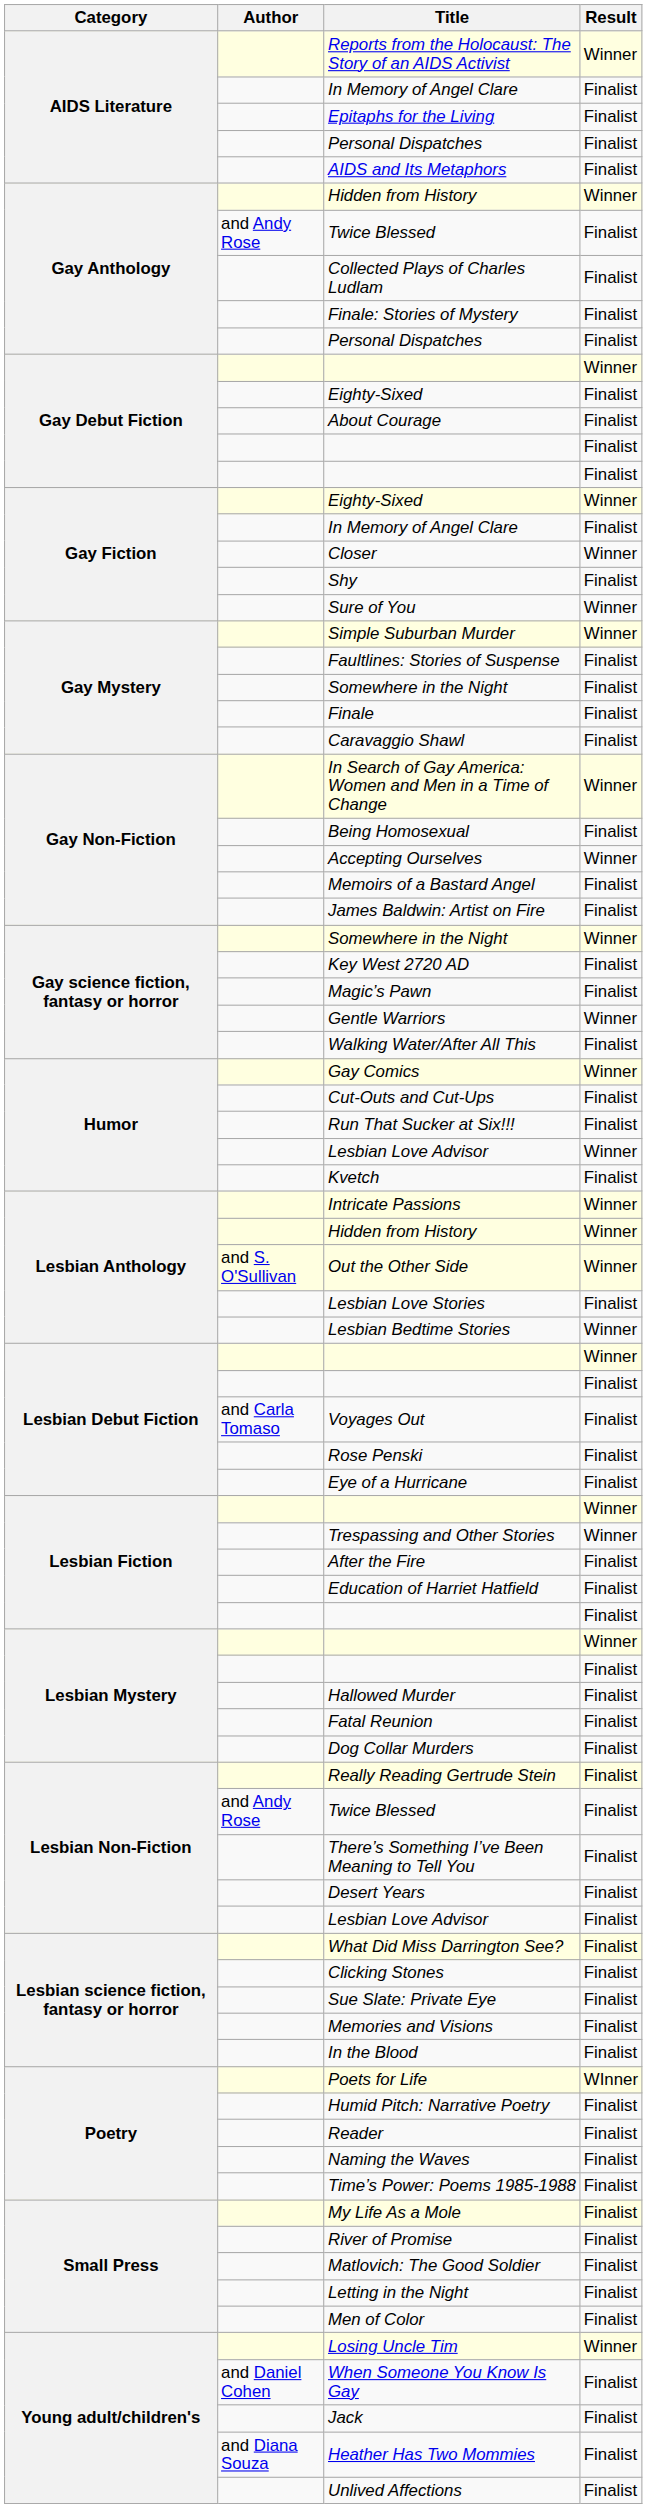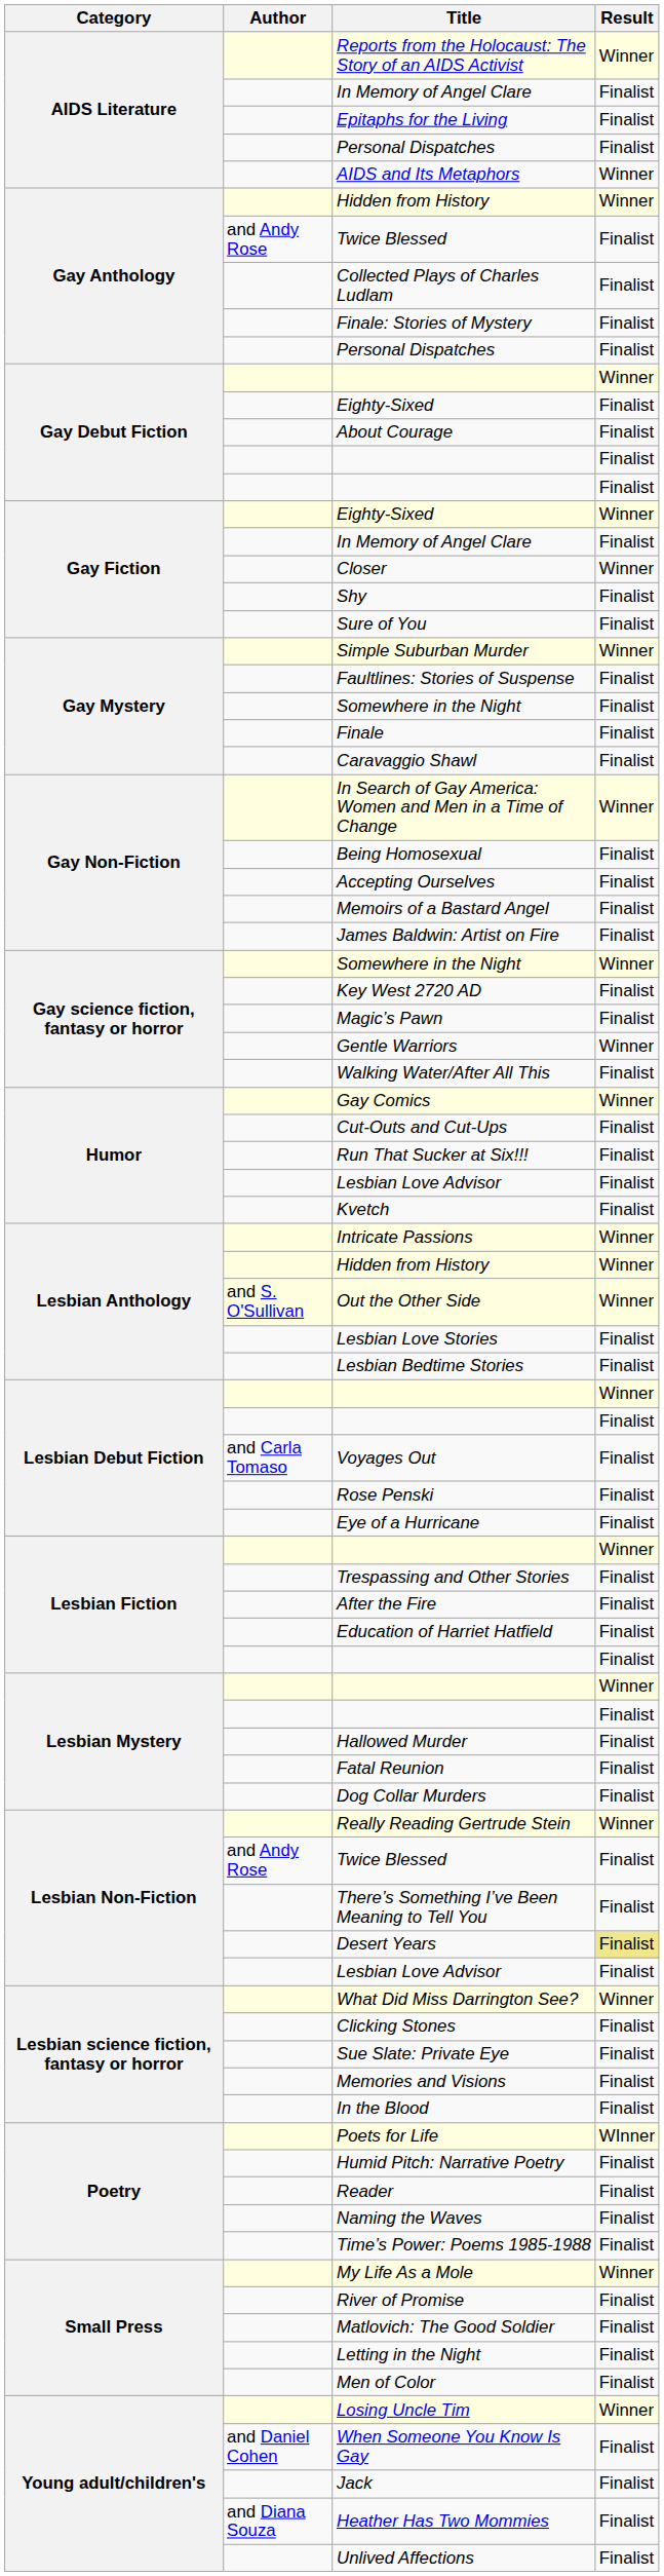 <table class="wikitable">
 <tr>
 <th>Category</th>
 <th>Author</th>
 <th>Title</th>
 <th>Result</th>
 </tr>
 <tr style=background:lightyellow>
 <th rowspan="5">AIDS Literature</th>
 <td></td>
 <td><em><a href='#'>Reports from the Holocaust: The Story of an AIDS Activist</a></em></td>
 <td>Winner</td>
 </tr>
 <tr>
 <td></td>
 <td><em>In Memory of Angel Clare</em></td>
 <td>Finalist</td>
 </tr>
 <tr>
 <td></td>
 <td><em><a href='#'>Epitaphs for the Living</a></em></td>
 <td>Finalist</td>
 </tr>
 <tr>
 <td></td>
 <td><em>Personal Dispatches</em></td>
 <td>Finalist</td>
 </tr>
 <tr>
 <td></td>
 <td><em><a href='#'>AIDS and Its Metaphors</a></em></td>
-<td>Finalist</td>
+<td>Winner</td>
 </tr>
 <tr style=background:lightyellow>
 <th rowspan="5">Gay Anthology</th>
 <td></td>
 <td><em>Hidden from History</em></td>
 <td>Winner</td>
 </tr>
 <tr>
 <td> and <a href='#'>Andy Rose</a></td>
 <td><em>Twice Blessed</em></td>
 <td>Finalist</td>
 </tr>
 <tr>
 <td></td>
 <td><em>Collected Plays of Charles Ludlam</em></td>
 <td>Finalist</td>
 </tr>
 <tr>
 <td></td>
 <td><em>Finale: Stories of Mystery</em></td>
 <td>Finalist</td>
 </tr>
 <tr>
 <td></td>
 <td><em>Personal Dispatches</em></td>
 <td>Finalist</td>
 </tr>
 <tr style=background:lightyellow>
 <th rowspan="5">Gay Debut Fiction</th>
 <td></td>
 <td><em></em></td>
 <td>Winner</td>
 </tr>
 <tr>
 <td></td>
 <td><em>Eighty-Sixed</em></td>
 <td>Finalist</td>
 </tr>
 <tr>
 <td></td>
 <td><em>About Courage</em></td>
 <td>Finalist</td>
 </tr>
 <tr>
 <td></td>
 <td><em></em></td>
 <td>Finalist</td>
 </tr>
 <tr>
 <td></td>
 <td><em></em></td>
 <td>Finalist</td>
 </tr>
 <tr style=background:lightyellow>
 <th rowspan="5">Gay Fiction</th>
 <td></td>
 <td><em>Eighty-Sixed</em></td>
 <td>Winner</td>
 </tr>
 <tr>
 <td></td>
 <td><em>In Memory of Angel Clare</em></td>
 <td>Finalist</td>
 </tr>
 <tr>
 <td></td>
 <td><em>Closer</em></td>
 <td>Winner</td>
 </tr>
 <tr>
 <td></td>
 <td><em>Shy</em></td>
 <td>Finalist</td>
 </tr>
 <tr>
 <td></td>
 <td><em>Sure of You</em></td>
-<td>Winner</td>
+<td>Finalist</td>
 </tr>
 <tr style=background:lightyellow>
 <th rowspan="5">Gay Mystery</th>
 <td></td>
 <td><em>Simple Suburban Murder</em></td>
 <td>Winner</td>
 </tr>
 <tr>
 <td></td>
 <td><em>Faultlines: Stories of Suspense</em></td>
 <td>Finalist</td>
 </tr>
 <tr>
 <td></td>
 <td><em>Somewhere in the Night</em></td>
 <td>Finalist</td>
 </tr>
 <tr>
 <td></td>
 <td><em>Finale</em></td>
 <td>Finalist</td>
 </tr>
 <tr>
 <td></td>
 <td><em>Caravaggio Shawl</em></td>
 <td>Finalist</td>
 </tr>
 <tr style=background:lightyellow>
 <th rowspan="5">Gay Non-Fiction</th>
 <td></td>
 <td><em>In Search of Gay America: Women and Men in a Time of Change</em></td>
 <td>Winner</td>
 </tr>
 <tr>
 <td></td>
 <td><em>Being Homosexual</em></td>
 <td>Finalist</td>
 </tr>
 <tr>
 <td></td>
 <td><em>Accepting Ourselves</em></td>
-<td>Winner</td>
+<td>Finalist</td>
 </tr>
 <tr>
 <td></td>
 <td><em>Memoirs of a Bastard Angel</em></td>
 <td>Finalist</td>
 </tr>
 <tr>
 <td></td>
 <td><em>James Baldwin: Artist on Fire</em></td>
 <td>Finalist</td>
 </tr>
 <tr style=background:lightyellow>
 <th rowspan="5">Gay science fiction, fantasy or horror</th>
 <td></td>
 <td><em>Somewhere in the Night</em></td>
 <td>Winner</td>
 </tr>
 <tr>
 <td></td>
 <td><em>Key West 2720 AD</em></td>
 <td>Finalist</td>
 </tr>
 <tr>
 <td></td>
 <td><em>Magic’s Pawn</em></td>
 <td>Finalist</td>
 </tr>
 <tr>
 <td></td>
 <td><em>Gentle Warriors</em></td>
 <td>Winner</td>
 </tr>
 <tr>
 <td></td>
 <td><em>Walking Water/After All This</em></td>
 <td>Finalist</td>
 </tr>
 <tr style=background:lightyellow>
 <th rowspan="5">Humor</th>
 <td></td>
 <td><em>Gay Comics</em></td>
 <td>Winner</td>
 </tr>
 <tr>
 <td></td>
 <td><em>Cut-Outs and Cut-Ups</em></td>
 <td>Finalist</td>
 </tr>
 <tr>
 <td></td>
 <td><em>Run That Sucker at Six!!!</em></td>
 <td>Finalist</td>
 </tr>
 <tr>
 <td></td>
 <td><em>Lesbian Love Advisor</em></td>
-<td>Winner</td>
+<td>Finalist</td>
 </tr>
 <tr>
 <td></td>
 <td><em>Kvetch</em></td>
 <td>Finalist</td>
 </tr>
 <tr style="background:lightyellow">
 <th rowspan="5">Lesbian Anthology</th>
 <td></td>
 <td><em>Intricate Passions</em></td>
 <td>Winner</td>
 </tr>
 <tr style="background:lightyellow">
 <td></td>
 <td><em>Hidden from History</em></td>
 <td>Winner</td>
 </tr>
 <tr style=background:lightyellow>
 <td> and <a href='#'>S. O'Sullivan</a></td>
 <td><em>Out the Other Side</em></td>
 <td>Winner</td>
 </tr>
 <tr>
 <td></td>
 <td><em>Lesbian Love Stories</em></td>
 <td>Finalist</td>
 </tr>
 <tr>
 <td></td>
 <td><em>Lesbian Bedtime Stories</em></td>
-<td>Winner</td>
+<td>Finalist</td>
 </tr>
 <tr style="background:lightyellow">
 <th rowspan="5">Lesbian Debut Fiction</th>
 <td></td>
 <td><em></em></td>
 <td>Winner</td>
 </tr>
 <tr>
 <td></td>
 <td><em></em></td>
 <td>Finalist</td>
 </tr>
 <tr>
 <td> and <a href='#'>Carla Tomaso</a></td>
 <td><em>Voyages Out</em></td>
 <td>Finalist</td>
 </tr>
 <tr>
 <td></td>
 <td><em>Rose Penski</em></td>
 <td>Finalist</td>
 </tr>
 <tr>
 <td></td>
 <td><em>Eye of a Hurricane</em></td>
 <td>Finalist</td>
 </tr>
 <tr style="background:lightyellow">
 <th rowspan="5">Lesbian Fiction</th>
 <td></td>
 <td><em></em></td>
 <td>Winner</td>
 </tr>
 <tr>
 <td></td>
 <td><em>Trespassing and Other Stories</em></td>
-<td>Winner</td>
+<td>Finalist</td>
 </tr>
 <tr>
 <td></td>
 <td><em>After the Fire</em></td>
 <td>Finalist</td>
 </tr>
 <tr>
 <td></td>
 <td><em>Education of Harriet Hatfield</em></td>
 <td>Finalist</td>
 </tr>
 <tr>
 <td></td>
 <td><em></em></td>
 <td>Finalist</td>
 </tr>
 <tr style="background:lightyellow">
 <th rowspan="5">Lesbian Mystery</th>
 <td></td>
 <td><em></em></td>
 <td>Winner</td>
 </tr>
 <tr>
 <td></td>
 <td><em></em></td>
 <td>Finalist</td>
 </tr>
 <tr>
 <td></td>
 <td><em>Hallowed Murder</em></td>
 <td>Finalist</td>
 </tr>
 <tr>
 <td></td>
 <td><em>Fatal Reunion</em></td>
 <td>Finalist</td>
 </tr>
 <tr>
 <td></td>
 <td><em>Dog Collar Murders</em></td>
 <td>Finalist</td>
 </tr>
 <tr style="background:lightyellow">
 <th rowspan="5">Lesbian Non-Fiction</th>
 <td></td>
 <td><em>Really Reading Gertrude Stein</em></td>
-<td>Finalist</td>
+<td>Winner</td>
 </tr>
 <tr>
 <td> and <a href='#'>Andy Rose</a></td>
 <td><em>Twice Blessed</em></td>
 <td>Finalist</td>
 </tr>
 <tr>
 <td></td>
 <td><em>There’s Something I’ve Been Meaning to Tell You</em></td>
 <td>Finalist</td>
 </tr>
 <tr>
 <td></td>
 <td><em>Desert Years</em></td>
-<td>Finalist</td>
+<td style="background: khaki;">Finalist</td>
 </tr>
 <tr>
 <td></td>
 <td><em>Lesbian Love Advisor</em></td>
 <td>Finalist</td>
 </tr>
 <tr style=background:lightyellow>
 <th rowspan="5">Lesbian science fiction, fantasy or horror</th>
 <td></td>
 <td><em>What Did Miss Darrington See?</em></td>
-<td>Finalist</td>
+<td>Winner</td>
 </tr>
 <tr>
 <td></td>
 <td><em>Clicking Stones</em></td>
 <td>Finalist</td>
 </tr>
 <tr>
 <td></td>
 <td><em>Sue Slate: Private Eye</em></td>
 <td>Finalist</td>
 </tr>
 <tr>
 <td></td>
 <td><em>Memories and Visions</em></td>
 <td>Finalist</td>
 </tr>
 <tr>
 <td></td>
 <td><em>In the Blood</em></td>
 <td>Finalist</td>
 </tr>
 <tr style=background:lightyellow>
 <th rowspan="5">Poetry</th>
 <td></td>
 <td><em>Poets for Life</em></td>
 <td>WInner</td>
 </tr>
 <tr>
 <td></td>
 <td><em>Humid Pitch: Narrative Poetry</em></td>
 <td>Finalist</td>
 </tr>
 <tr>
 <td></td>
 <td><em>Reader</em></td>
 <td>Finalist</td>
 </tr>
 <tr>
 <td></td>
 <td><em>Naming the Waves</em></td>
 <td>Finalist</td>
 </tr>
 <tr>
 <td></td>
 <td><em>Time’s Power: Poems 1985-1988</em></td>
 <td>Finalist</td>
 </tr>
 <tr style=background:lightyellow>
 <th rowspan="5">Small Press</th>
 <td></td>
 <td><em>My Life As a Mole</em></td>
-<td>Finalist</td>
+<td>Winner</td>
 </tr>
 <tr>
 <td></td>
 <td><em>River of Promise</em></td>
 <td>Finalist</td>
 </tr>
 <tr>
 <td></td>
 <td><em>Matlovich: The Good Soldier</em></td>
 <td>Finalist</td>
 </tr>
 <tr>
 <td></td>
 <td><em>Letting in the Night</em></td>
 <td>Finalist</td>
 </tr>
 <tr>
 <td></td>
 <td><em>Men of Color</em></td>
 <td>Finalist</td>
 </tr>
 <tr style=background:lightyellow>
 <th rowspan="5">Young adult/children's</th>
 <td></td>
 <td><em><a href='#'>Losing Uncle Tim</a></em></td>
 <td>Winner</td>
 </tr>
 <tr>
 <td> and <a href='#'>Daniel Cohen</a></td>
 <td><em><a href='#'>When Someone You Know Is Gay</a></em></td>
 <td>Finalist</td>
 </tr>
 <tr>
 <td></td>
 <td><em>Jack</em></td>
 <td>Finalist</td>
 </tr>
 <tr>
 <td> and <a href='#'>Diana Souza</a></td>
 <td><em><a href='#'>Heather Has Two Mommies</a></em></td>
 <td>Finalist</td>
 </tr>
 <tr>
 <td></td>
 <td><em>Unlived Affections</em></td>
 <td>Finalist</td>
 </tr>
 </table>
